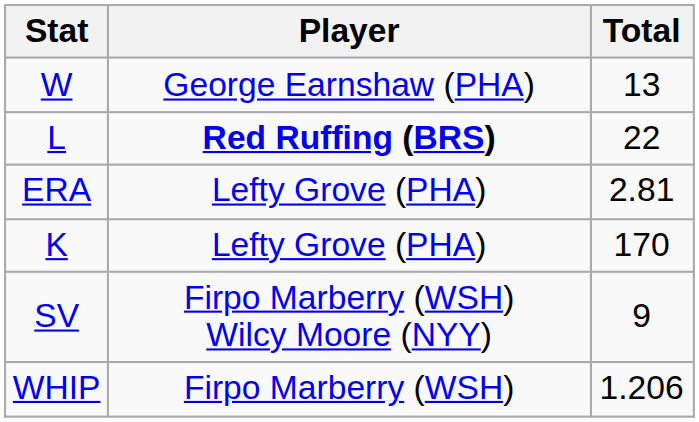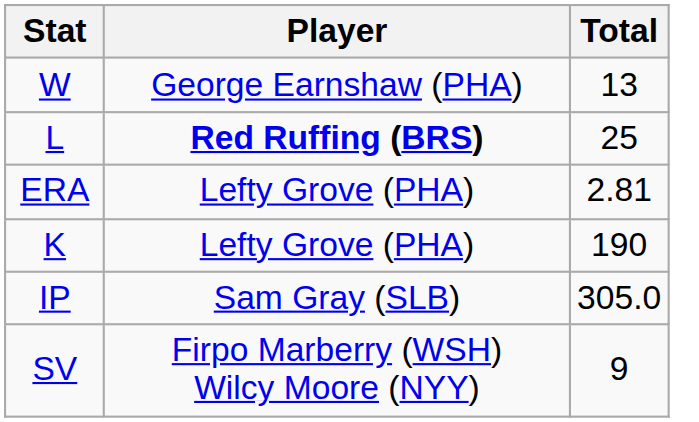 <table class="wikitable" style="text-align:center;">
 <tr>
 <th style="width:15%;">Stat</th>
 <th>Player</th>
 <th style="width:15%;">Total</th>
 </tr>
 <tr>
 <td><a href='#'>W</a></td>
 <td><a href='#'>George Earnshaw</a> (<a href='#'>PHA</a>)</td>
 <td>13</td>
 </tr>
 <tr>
 <td><a href='#'>L</a></td>
 <td><strong><a href='#'>Red Ruffing</a> (<a href='#'>BRS</a>)</strong></td>
-<td>22</td>
+<td>25</td>
 </tr>
 <tr>
 <td><a href='#'>ERA</a></td>
 <td><a href='#'>Lefty Grove</a> (<a href='#'>PHA</a>)</td>
 <td>2.81</td>
 </tr>
 <tr>
 <td><a href='#'>K</a></td>
 <td><a href='#'>Lefty Grove</a> (<a href='#'>PHA</a>)</td>
-<td>170</td>
+<td>190</td>
+</tr>
+<tr>
+<td><a href='#'>IP</a></td>
+<td><a href='#'>Sam Gray</a> (<a href='#'>SLB</a>)</td>
+<td>305.0</td>
 </tr>
 <tr>
 <td><a href='#'>SV</a></td>
 <td><a href='#'>Firpo Marberry</a> (<a href='#'>WSH</a>)<br><a href='#'>Wilcy Moore</a> (<a href='#'>NYY</a>)</td>
 <td>9</td>
 </tr>
-<tr>
-<td><a href='#'>WHIP</a></td>
-<td><a href='#'>Firpo Marberry</a> (<a href='#'>WSH</a>)</td>
-<td>1.206</td>
-</tr>
 </table>
